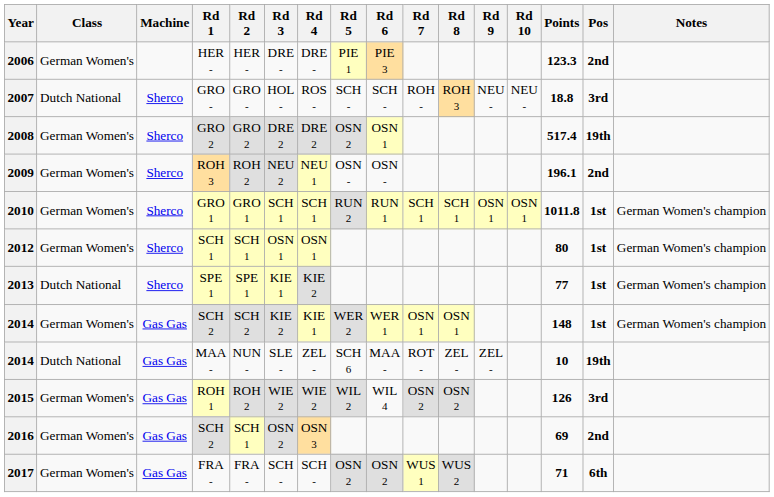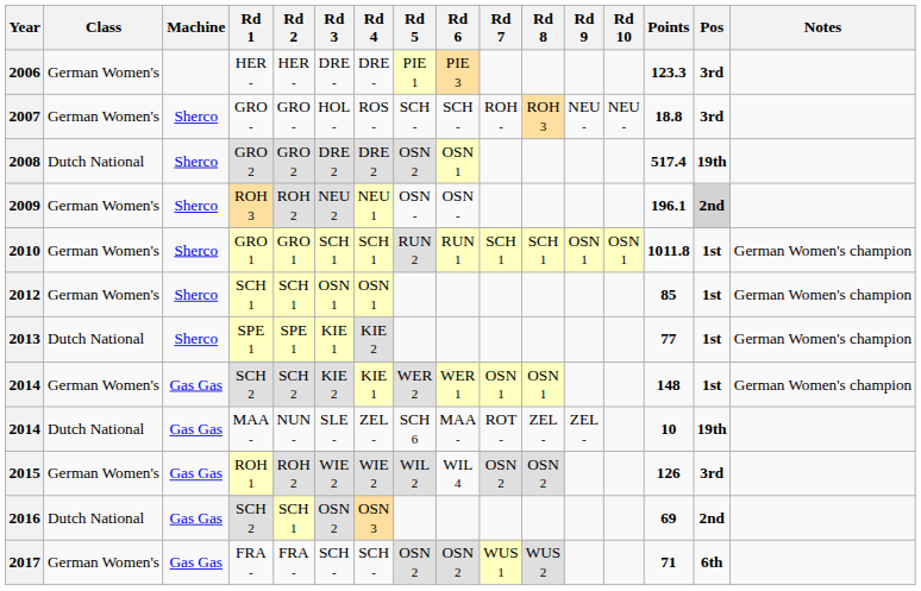 <table class="wikitable" style="text-align:center; font-size:95%">
 <tr valign="top">
 <th valign="middle">Year</th>
 <th valign="middle">Class</th>
 <th valign="middle">Machine</th>
 <th>Rd<br>1</th>
 <th>Rd<br>2</th>
 <th>Rd<br>3</th>
 <th>Rd<br>4</th>
 <th>Rd<br>5</th>
 <th>Rd<br>6</th>
 <th>Rd<br>7</th>
 <th>Rd<br>8</th>
 <th>Rd<br>9</th>
 <th>Rd<br>10</th>
 <th valign="middle">Points</th>
 <th valign="middle">Pos</th>
 <th valign="middle">Notes</th>
 </tr>
 <tr>
 <th>2006</th>
 <td align="left"> German Women's</td>
 <td></td>
 <td>HER<br><small>-</small></td>
 <td>HER<br><small>-</small></td>
 <td>DRE<br><small>-</small></td>
 <td>DRE<br><small>-</small></td>
 <td style="background:#FFFFBF;">PIE<br><small>1</small></td>
 <td style="background:#FFDF9F;">PIE<br><small>3</small></td>
 <td></td>
 <td></td>
 <td></td>
 <td></td>
 <td><strong>123.3</strong></td>
-<td><strong>2nd</strong></td>
+<td><strong>3rd</strong></td>
 <td></td>
 </tr>
 <tr>
 <th>2007</th>
-<td align="left"> Dutch National</td>
+<td align="left"> German Women's</td>
 <td><a href='#'>Sherco</a></td>
 <td>GRO<br><small>-</small></td>
 <td>GRO<br><small>-</small></td>
 <td>HOL<br><small>-</small></td>
 <td>ROS<br><small>-</small></td>
 <td>SCH<br><small>-</small></td>
 <td>SCH<br><small>-</small></td>
 <td>ROH<br><small>-</small></td>
 <td style="background:#FFDF9F;">ROH<br><small>3</small></td>
 <td>NEU<br><small>-</small></td>
 <td>NEU<br><small>-</small></td>
 <td><strong>18.8</strong></td>
 <td><strong>3rd</strong></td>
 <td></td>
 </tr>
 <tr>
 <th>2008</th>
-<td align="left"> German Women's</td>
+<td align="left"> Dutch National</td>
 <td><a href='#'>Sherco</a></td>
 <td style="background:#DFDFDF;">GRO<br><small>2</small></td>
 <td style="background:#DFDFDF;">GRO<br><small>2</small></td>
 <td style="background:#DFDFDF;">DRE<br><small>2</small></td>
 <td style="background:#DFDFDF;">DRE<br><small>2</small></td>
 <td style="background:#DFDFDF;">OSN<br><small>2</small></td>
 <td style="background:#FFFFBF;">OSN<br><small>1</small></td>
 <td></td>
 <td></td>
 <td></td>
 <td></td>
 <td><strong>517.4</strong></td>
 <td><strong>19th</strong></td>
 <td></td>
 </tr>
 <tr>
 <th>2009</th>
 <td align="left"> German Women's</td>
 <td><a href='#'>Sherco</a></td>
 <td style="background:#FFDF9F;">ROH<br><small>3</small></td>
 <td style="background:#DFDFDF;">ROH<br><small>2</small></td>
 <td style="background:#DFDFDF;">NEU<br><small>2</small></td>
 <td style="background:#FFFFBF;">NEU<br><small>1</small></td>
 <td>OSN<br><small>-</small></td>
 <td>OSN<br><small>-</small></td>
 <td></td>
 <td></td>
 <td></td>
 <td></td>
 <td><strong>196.1</strong></td>
-<td><strong>2nd</strong></td>
+<td style="background: lightgrey;"><strong>2nd</strong></td>
 <td></td>
 </tr>
 <tr>
 <th>2010</th>
 <td align="left"> German Women's</td>
 <td><a href='#'>Sherco</a></td>
 <td style="background:#FFFFBF;">GRO<br><small>1</small></td>
 <td style="background:#FFFFBF;">GRO<br><small>1</small></td>
 <td style="background:#FFFFBF;">SCH<br><small>1</small></td>
 <td style="background:#FFFFBF;">SCH<br><small>1</small></td>
 <td style="background:#DFDFDF;">RUN<br><small>2</small></td>
 <td style="background:#FFFFBF;">RUN<br><small>1</small></td>
 <td style="background:#FFFFBF;">SCH<br><small>1</small></td>
 <td style="background:#FFFFBF;">SCH<br><small>1</small></td>
 <td style="background:#FFFFBF;">OSN<br><small>1</small></td>
 <td style="background:#FFFFBF;">OSN<br><small>1</small></td>
 <td><strong>1011.8</strong></td>
 <td><strong>1st</strong></td>
 <td>German Women's champion</td>
 </tr>
 <tr>
 <th>2012</th>
 <td align="left"> German Women's</td>
 <td><a href='#'>Sherco</a></td>
 <td style="background:#FFFFBF;">SCH<br><small>1</small></td>
 <td style="background:#FFFFBF;">SCH<br><small>1</small></td>
 <td style="background:#FFFFBF;">OSN<br><small>1</small></td>
 <td style="background:#FFFFBF;">OSN<br><small>1</small></td>
 <td></td>
 <td></td>
 <td></td>
 <td></td>
 <td></td>
 <td></td>
-<td><strong>80</strong></td>
+<td><strong>85</strong></td>
 <td><strong>1st</strong></td>
 <td>German Women's champion</td>
 </tr>
 <tr>
 <th>2013</th>
 <td align="left"> Dutch National</td>
 <td><a href='#'>Sherco</a></td>
 <td style="background:#FFFFBF;">SPE<br><small>1</small></td>
 <td style="background:#FFFFBF;">SPE<br><small>1</small></td>
 <td style="background:#FFFFBF;">KIE<br><small>1</small></td>
 <td style="background:#DFDFDF;">KIE<br><small>2</small></td>
 <td></td>
 <td></td>
 <td></td>
 <td></td>
 <td></td>
 <td></td>
 <td><strong>77</strong></td>
 <td><strong>1st</strong></td>
 <td>German Women's champion</td>
 </tr>
 <tr>
 <th>2014</th>
 <td align="left"> German Women's</td>
 <td><a href='#'>Gas Gas</a></td>
 <td style="background:#DFDFDF;">SCH<br><small>2</small></td>
 <td style="background:#DFDFDF;">SCH<br><small>2</small></td>
 <td style="background:#DFDFDF;">KIE<br><small>2</small></td>
 <td style="background:#FFFFBF;">KIE<br><small>1</small></td>
 <td style="background:#DFDFDF;">WER<br><small>2</small></td>
 <td style="background:#FFFFBF;">WER<br><small>1</small></td>
 <td style="background:#FFFFBF;">OSN<br><small>1</small></td>
 <td style="background:#FFFFBF;">OSN<br><small>1</small></td>
 <td></td>
 <td></td>
 <td><strong>148</strong></td>
 <td><strong>1st</strong></td>
 <td>German Women's champion</td>
 </tr>
 <tr>
 <th>2014</th>
 <td align="left"> Dutch National</td>
 <td><a href='#'>Gas Gas</a></td>
 <td>MAA<br><small>-</small></td>
 <td>NUN<br><small>-</small></td>
 <td>SLE<br><small>-</small></td>
 <td>ZEL<br><small>-</small></td>
 <td>SCH<br><small>6</small></td>
 <td>MAA<br><small>-</small></td>
 <td>ROT<br><small>-</small></td>
 <td>ZEL<br><small>-</small></td>
 <td>ZEL<br><small>-</small></td>
 <td></td>
 <td><strong>10</strong></td>
 <td><strong>19th</strong></td>
 <td></td>
 </tr>
 <tr>
 <th>2015</th>
 <td align="left"> German Women's</td>
 <td><a href='#'>Gas Gas</a></td>
 <td style="background:#FFFFBF;">ROH<br><small>1</small></td>
 <td style="background:#DFDFDF;">ROH<br><small>2</small></td>
 <td style="background:#DFDFDF;">WIE<br><small>2</small></td>
 <td style="background:#DFDFDF;">WIE<br><small>2</small></td>
 <td style="background:#DFDFDF;">WIL<br><small>2</small></td>
 <td>WIL<br><small>4</small></td>
 <td style="background:#DFDFDF;">OSN<br><small>2</small></td>
 <td style="background:#DFDFDF;">OSN<br><small>2</small></td>
 <td></td>
 <td></td>
 <td><strong>126</strong></td>
 <td><strong>3rd</strong></td>
 <td></td>
 </tr>
 <tr>
 <th>2016</th>
-<td align="left"> German Women's</td>
+<td align="left"> Dutch National</td>
 <td><a href='#'>Gas Gas</a></td>
 <td style="background:#DFDFDF;">SCH<br><small>2</small></td>
 <td style="background:#FFFFBF;">SCH<br><small>1</small></td>
 <td style="background:#DFDFDF;">OSN<br><small>2</small></td>
 <td style="background:#FFDF9F;">OSN<br><small>3</small></td>
 <td></td>
 <td></td>
 <td></td>
 <td></td>
 <td></td>
 <td></td>
 <td><strong>69</strong></td>
 <td><strong>2nd</strong></td>
 <td></td>
 </tr>
 <tr>
 <th>2017</th>
 <td align="left"> German Women's</td>
 <td><a href='#'>Gas Gas</a></td>
 <td>FRA<br><small>-</small></td>
 <td>FRA<br><small>-</small></td>
 <td>SCH<br><small>-</small></td>
 <td>SCH<br><small>-</small></td>
 <td style="background:#DFDFDF;">OSN<br><small>2</small></td>
 <td style="background:#DFDFDF;">OSN<br><small>2</small></td>
 <td style="background:#FFFFBF;">WUS<br><small>1</small></td>
 <td style="background:#DFDFDF;">WUS<br><small>2</small></td>
 <td></td>
 <td></td>
 <td><strong>71</strong></td>
 <td><strong>6th</strong></td>
 <td></td>
 </tr>
 </table>
